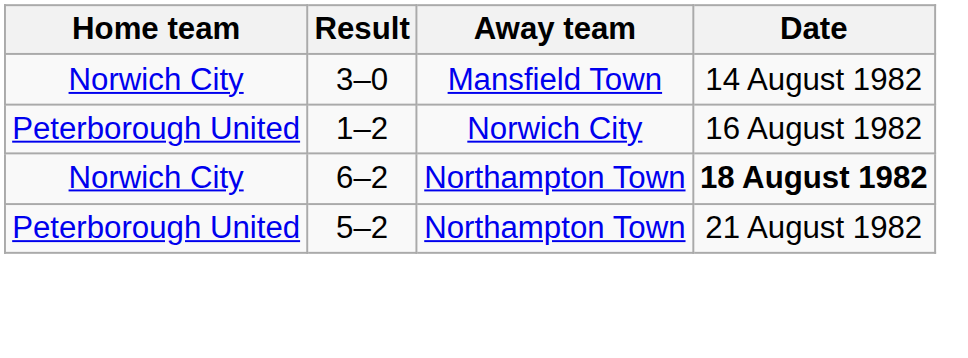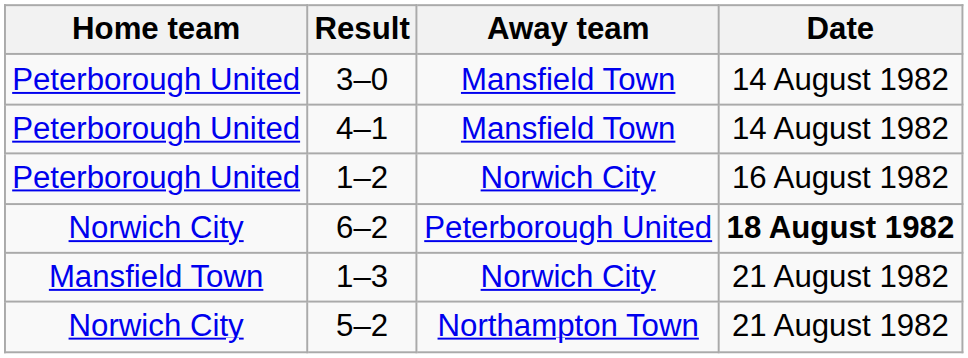 <table class="wikitable" style="text-align: center; float:left; margin-right:0.5em;">
 <tr>
 <th>Home team</th>
 <th>Result</th>
 <th>Away team</th>
 <th>Date</th>
 </tr>
 <tr>
-<td><a href='#'>Norwich City</a></td>
+<td><a href='#'>Peterborough United</a></td>
 <td>3–0</td>
+<td><a href='#'>Mansfield Town</a></td>
+<td>14 August 1982</td>
+</tr>
+<tr>
+<td><a href='#'>Peterborough United</a></td>
+<td>4–1</td>
 <td><a href='#'>Mansfield Town</a></td>
 <td>14 August 1982</td>
 </tr>
 <tr>
 <td><a href='#'>Peterborough United</a></td>
 <td>1–2</td>
 <td><a href='#'>Norwich City</a></td>
 <td>16 August 1982</td>
 </tr>
 <tr>
 <td><a href='#'>Norwich City</a></td>
 <td>6–2</td>
-<td><a href='#'>Northampton Town</a></td>
+<td><a href='#'>Peterborough United</a></td>
 <td><strong>18 August 1982</strong></td>
 </tr>
 <tr>
-<td><a href='#'>Peterborough United</a></td>
+<td><a href='#'>Mansfield Town</a></td>
+<td>1–3</td>
+<td><a href='#'>Norwich City</a></td>
+<td>21 August 1982</td>
+</tr>
+<tr>
+<td><a href='#'>Norwich City</a></td>
 <td>5–2</td>
 <td><a href='#'>Northampton Town</a></td>
 <td>21 August 1982</td>
 </tr>
 </table>
